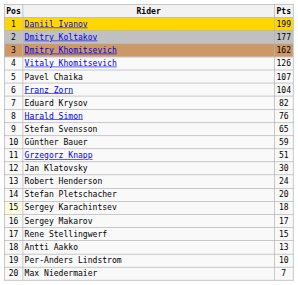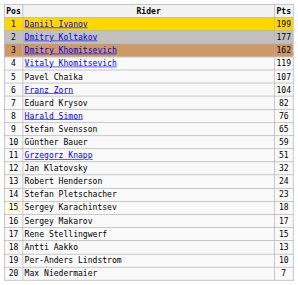 <table class="wikitable" style="font-size: 100%">
 <tr>
 <th width=20>Pos</th>
 <th width=400>Rider</th>
 <th width=20>Pts</th>
 </tr>
 <tr align=center style="background-color: gold;">
 <td>1</td>
 <td align="left"> <a href='#'>Daniil Ivanov</a></td>
 <td>199</td>
 </tr>
 <tr align=center style="background-color: silver;">
 <td>2</td>
 <td align="left"> <a href='#'>Dmitry Koltakov</a></td>
 <td>177</td>
 </tr>
 <tr align=center style="background-color: #cc9966;">
 <td>3</td>
 <td align="left"> <a href='#'>Dmitry Khomitsevich</a></td>
 <td>162</td>
 </tr>
 <tr align=center>
 <td>4</td>
 <td align="left"> <a href='#'>Vitaly Khomitsevich</a></td>
-<td>126</td>
+<td>119</td>
 </tr>
 <tr align=center>
 <td>5</td>
 <td align="left"> Pavel Chaika</td>
 <td>107</td>
 </tr>
 <tr align=center>
 <td>6</td>
 <td align="left"> <a href='#'>Franz Zorn</a></td>
 <td>104</td>
 </tr>
 <tr align=center>
 <td>7</td>
 <td align="left"> Eduard Krysov</td>
 <td>82</td>
 </tr>
 <tr align=center>
 <td>8</td>
 <td align="left"> <a href='#'>Harald Simon</a></td>
 <td>76</td>
 </tr>
 <tr align=center>
 <td>9</td>
 <td align="left"> Stefan Svensson</td>
 <td>65</td>
 </tr>
 <tr align=center>
 <td>10</td>
 <td align="left"> Günther Bauer</td>
 <td>59</td>
 </tr>
 <tr align=center>
 <td>11</td>
 <td align="left"> <a href='#'>Grzegorz Knapp</a></td>
 <td>51</td>
 </tr>
 <tr align=center>
 <td>12</td>
 <td align="left"> Jan Klatovsky</td>
-<td>30</td>
+<td>32</td>
 </tr>
 <tr align=center>
 <td>13</td>
 <td align="left"> Robert Henderson</td>
 <td>24</td>
 </tr>
 <tr align=center>
 <td>14</td>
 <td align="left"> Stefan Pletschacher</td>
-<td>20</td>
+<td>23</td>
 </tr>
 <tr align=center>
 <td style="background: lightyellow;">15</td>
 <td align="left"> Sergey Karachintsev</td>
 <td>18</td>
 </tr>
 <tr align=center>
 <td>16</td>
 <td align="left"> Sergey Makarov</td>
 <td>17</td>
 </tr>
 <tr align=center>
 <td>17</td>
 <td align="left"> Rene Stellingwerf</td>
 <td>15</td>
 </tr>
 <tr align=center>
 <td>18</td>
 <td align="left"> Antti Aakko</td>
 <td>13</td>
 </tr>
 <tr align=center>
 <td>19</td>
 <td align="left"> Per-Anders Lindstrom</td>
 <td>10</td>
 </tr>
 <tr align=center>
 <td>20</td>
 <td align="left"> Max Niedermaier</td>
 <td>7</td>
 </tr>
 </table>
